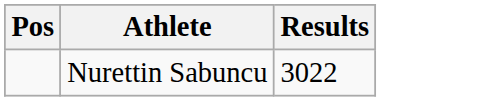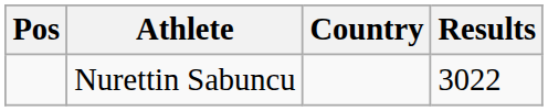 <table class="wikitable">
 <tr>
 <th>Pos</th>
 <th>Athlete</th>
+<th>Country</th>
 <th>Results</th>
 </tr>
 <tr>
 <td align="center"></td>
 <td>Nurettin Sabuncu</td>
+<td></td>
 <td>3022</td>
 </tr>
 </table>
